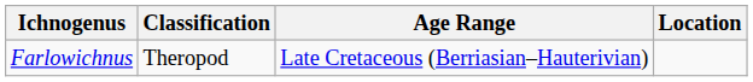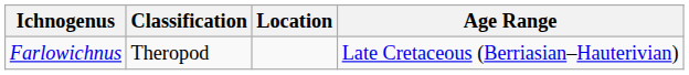 <table class="wikitable">
 <tr>
 <th>Ichnogenus</th>
 <th>Classification</th>
+<th>Location</th>
 <th>Age Range</th>
-<th>Location</th>
 </tr>
 <tr>
 <td><em><a href='#'>Farlowichnus</a></em></td>
 <td>Theropod</td>
+<td></td>
 <td><a href='#'>Late Cretaceous</a> (<a href='#'>Berriasian</a>–<a href='#'>Hauterivian</a>)</td>
-<td></td>
 </tr>
 </table>
